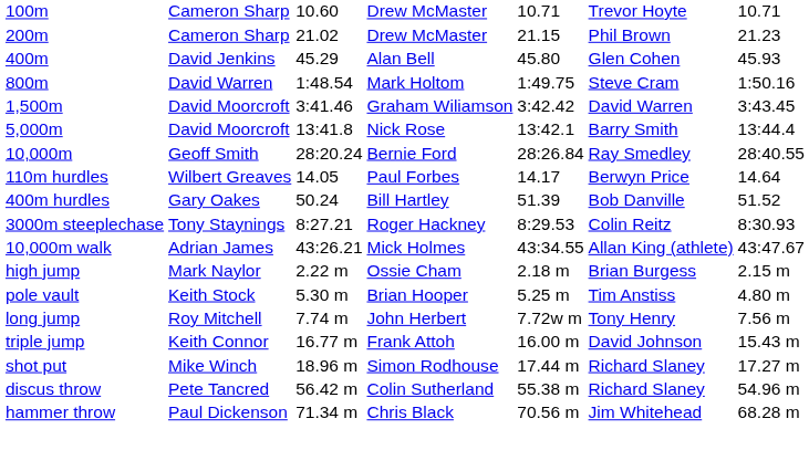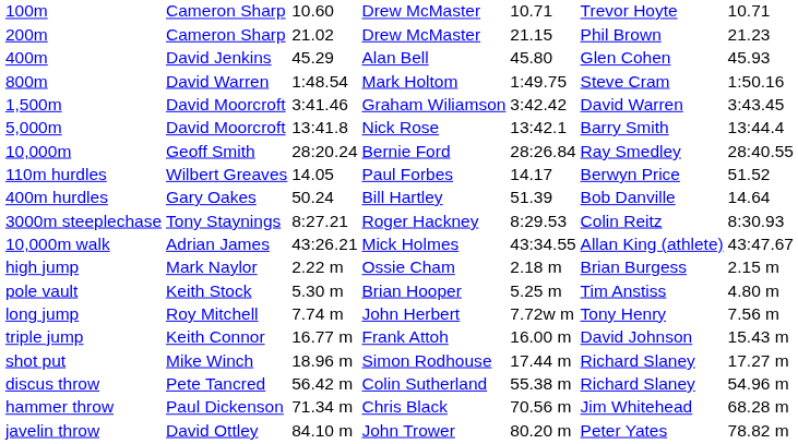 <table>
 <tr>
 <td><a href='#'>100m</a></td>
 <td> <a href='#'>Cameron Sharp</a></td>
 <td>10.60</td>
 <td><a href='#'>Drew McMaster</a></td>
 <td>10.71</td>
 <td><a href='#'>Trevor Hoyte</a></td>
 <td>10.71</td>
 </tr>
 <tr>
 <td><a href='#'>200m</a></td>
 <td> <a href='#'>Cameron Sharp</a></td>
 <td>21.02</td>
 <td> <a href='#'>Drew McMaster</a></td>
 <td>21.15</td>
 <td><a href='#'>Phil Brown</a></td>
 <td>21.23</td>
 </tr>
 <tr>
 <td><a href='#'>400m</a></td>
 <td> <a href='#'>David Jenkins</a></td>
 <td>45.29</td>
 <td><a href='#'>Alan Bell</a></td>
 <td>45.80</td>
 <td><a href='#'>Glen Cohen</a></td>
 <td>45.93</td>
 </tr>
 <tr>
 <td><a href='#'>800m</a></td>
 <td><a href='#'>David Warren</a></td>
 <td>1:48.54</td>
 <td><a href='#'>Mark Holtom</a></td>
 <td>1:49.75</td>
 <td><a href='#'>Steve Cram</a></td>
 <td>1:50.16</td>
 </tr>
 <tr>
 <td><a href='#'>1,500m</a></td>
 <td><a href='#'>David Moorcroft</a></td>
 <td>3:41.46</td>
 <td> <a href='#'>Graham Wiliamson</a></td>
 <td>3:42.42</td>
 <td><a href='#'>David Warren</a></td>
 <td>3:43.45</td>
 </tr>
 <tr>
 <td><a href='#'>5,000m</a></td>
 <td><a href='#'>David Moorcroft</a></td>
 <td>13:41.8</td>
 <td><a href='#'>Nick Rose</a></td>
 <td>13:42.1</td>
 <td><a href='#'>Barry Smith</a></td>
 <td>13:44.4</td>
 </tr>
 <tr>
 <td><a href='#'>10,000m</a></td>
 <td><a href='#'>Geoff Smith</a></td>
 <td>28:20.24</td>
 <td><a href='#'>Bernie Ford</a></td>
 <td>28:26.84</td>
 <td><a href='#'>Ray Smedley</a></td>
 <td>28:40.55</td>
 </tr>
 <tr>
 <td><a href='#'>110m hurdles</a></td>
 <td><a href='#'>Wilbert Greaves</a></td>
 <td>14.05</td>
 <td> <a href='#'>Paul Forbes</a></td>
 <td>14.17</td>
 <td><a href='#'>Berwyn Price</a></td>
-<td>14.64</td>
+<td>51.52</td>
 </tr>
 <tr>
 <td><a href='#'>400m hurdles</a></td>
 <td><a href='#'>Gary Oakes</a></td>
 <td>50.24</td>
 <td><a href='#'>Bill Hartley</a></td>
 <td>51.39</td>
 <td><a href='#'>Bob Danville</a></td>
-<td>51.52</td>
+<td>14.64</td>
 </tr>
 <tr>
 <td><a href='#'>3000m steeplechase</a></td>
 <td><a href='#'>Tony Staynings</a></td>
 <td>8:27.21</td>
 <td><a href='#'>Roger Hackney</a></td>
 <td>8:29.53</td>
 <td><a href='#'>Colin Reitz</a></td>
 <td>8:30.93</td>
 </tr>
 <tr>
 <td><a href='#'>10,000m walk</a></td>
 <td><a href='#'>Adrian James</a></td>
 <td>43:26.21</td>
 <td><a href='#'>Mick Holmes</a></td>
 <td>43:34.55</td>
 <td><a href='#'>Allan King (athlete)</a></td>
 <td>43:47.67</td>
 </tr>
 <tr>
 <td><a href='#'>high jump</a></td>
 <td><a href='#'>Mark Naylor</a></td>
 <td>2.22 m</td>
 <td><a href='#'>Ossie Cham</a></td>
 <td>2.18 m</td>
 <td> <a href='#'>Brian Burgess</a></td>
 <td>2.15 m</td>
 </tr>
 <tr>
 <td><a href='#'>pole vault</a></td>
 <td><a href='#'>Keith Stock</a></td>
 <td>5.30 m</td>
 <td><a href='#'>Brian Hooper</a></td>
 <td>5.25 m</td>
 <td><a href='#'>Tim Anstiss</a></td>
 <td>4.80 m</td>
 </tr>
 <tr>
 <td><a href='#'>long jump</a></td>
 <td><a href='#'>Roy Mitchell</a></td>
 <td>7.74 m</td>
 <td><a href='#'>John Herbert</a></td>
 <td>7.72w m</td>
 <td><a href='#'>Tony Henry</a></td>
 <td>7.56 m</td>
 </tr>
 <tr>
 <td><a href='#'>triple jump</a></td>
 <td><a href='#'>Keith Connor</a></td>
 <td>16.77 m</td>
 <td><a href='#'>Frank Attoh</a></td>
 <td>16.00 m</td>
 <td><a href='#'>David Johnson</a></td>
 <td>15.43 m</td>
 </tr>
 <tr>
 <td><a href='#'>shot put</a></td>
 <td><a href='#'>Mike Winch</a></td>
 <td>18.96 m</td>
 <td><a href='#'>Simon Rodhouse</a></td>
 <td>17.44 m</td>
 <td><a href='#'>Richard Slaney</a></td>
 <td>17.27 m</td>
 </tr>
 <tr>
 <td><a href='#'>discus throw</a></td>
 <td><a href='#'>Pete Tancred</a></td>
 <td>56.42 m</td>
 <td> <a href='#'>Colin Sutherland</a></td>
 <td>55.38 m</td>
 <td><a href='#'>Richard Slaney</a></td>
 <td>54.96 m</td>
 </tr>
 <tr>
 <td><a href='#'>hammer throw</a></td>
 <td><a href='#'>Paul Dickenson</a></td>
 <td>71.34 m</td>
 <td> <a href='#'>Chris Black</a></td>
 <td>70.56 m</td>
 <td><a href='#'>Jim Whitehead</a></td>
 <td>68.28 m</td>
 </tr>
+<tr>
+<td><a href='#'>javelin throw</a></td>
+<td><a href='#'>David Ottley</a></td>
+<td>84.10 m</td>
+<td><a href='#'>John Trower</a></td>
+<td>80.20 m</td>
+<td><a href='#'>Peter Yates</a></td>
+<td>78.82 m</td>
+</tr>
 </table>
